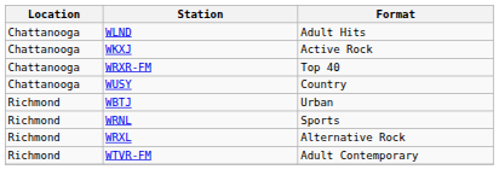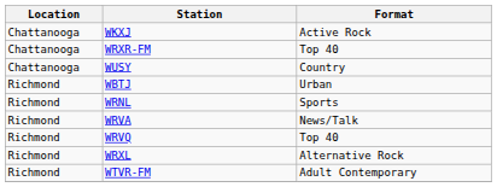 <table class="wikitable" style="width:45em;">
 <tr>
 <th style="width:20%">Location</th>
 <th style="width:40%">Station</th>
 <th style="width:40%">Format</th>
-</tr>
-<tr>
-<td>Chattanooga</td>
-<td><a href='#'>WLND</a></td>
-<td>Adult Hits</td>
 </tr>
 <tr>
 <td>Chattanooga</td>
 <td><a href='#'>WKXJ</a></td>
 <td>Active Rock</td>
 </tr>
 <tr>
 <td>Chattanooga</td>
 <td><a href='#'>WRXR-FM</a></td>
 <td>Top 40</td>
 </tr>
 <tr>
 <td>Chattanooga</td>
 <td><a href='#'>WUSY</a></td>
 <td>Country</td>
 </tr>
 <tr>
 <td>Richmond</td>
 <td><a href='#'>WBTJ</a></td>
 <td>Urban</td>
 </tr>
 <tr>
 <td>Richmond</td>
 <td><a href='#'>WRNL</a></td>
 <td>Sports</td>
 </tr>
 <tr>
 <td>Richmond</td>
+<td><a href='#'>WRVA</a></td>
+<td>News/Talk</td>
+</tr>
+<tr>
+<td>Richmond</td>
+<td><a href='#'>WRVQ</a></td>
+<td>Top 40</td>
+</tr>
+<tr>
+<td>Richmond</td>
 <td><a href='#'>WRXL</a></td>
 <td>Alternative Rock</td>
 </tr>
 <tr>
 <td>Richmond</td>
 <td><a href='#'>WTVR-FM</a></td>
 <td>Adult Contemporary</td>
 </tr>
 <tr>
 </tr>
 </table>
